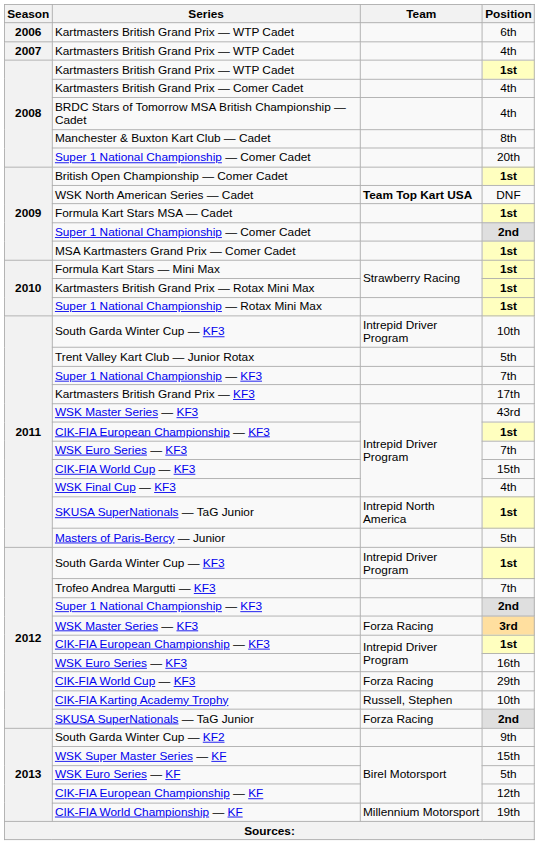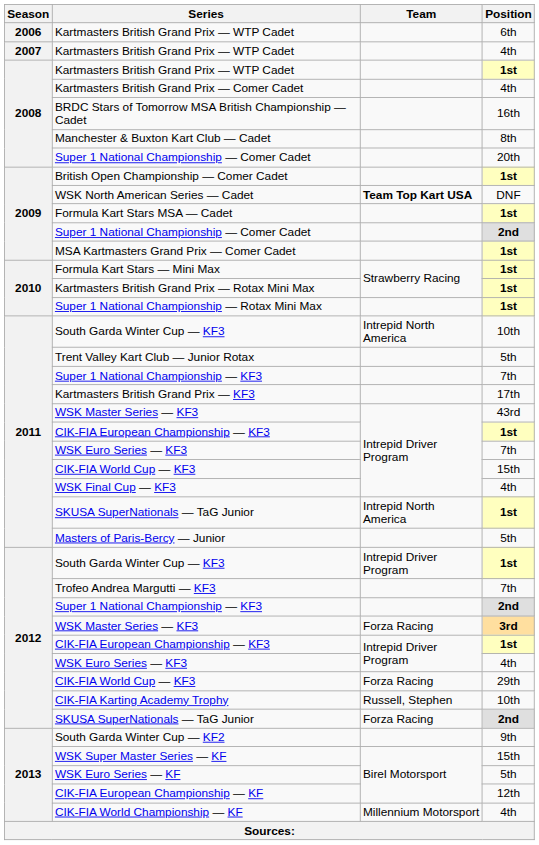 <table class="wikitable" style="font-size: 85%; text-align:center">
 <tr>
 <th>Season</th>
 <th>Series</th>
 <th>Team</th>
 <th>Position</th>
 </tr>
 <tr>
 <th>2006</th>
 <td align="left">Kartmasters British Grand Prix — WTP Cadet</td>
 <td align="left"></td>
 <td>6th</td>
 </tr>
 <tr>
 <th>2007</th>
 <td align="left">Kartmasters British Grand Prix — WTP Cadet</td>
 <td align="left"></td>
 <td>4th</td>
 </tr>
 <tr>
 <th rowspan="5">2008</th>
 <td align="left">Kartmasters British Grand Prix — WTP Cadet</td>
 <td align="left"></td>
 <td style="background:#FFFFBF;"><strong>1st</strong></td>
 </tr>
 <tr>
 <td align="left">Kartmasters British Grand Prix — Comer Cadet</td>
 <td align="left"></td>
 <td>4th</td>
 </tr>
 <tr>
 <td align="left">BRDC Stars of Tomorrow MSA British Championship — Cadet</td>
 <td align="left"></td>
-<td>4th</td>
+<td>16th</td>
 </tr>
 <tr>
 <td align="left">Manchester & Buxton Kart Club — Cadet</td>
 <td align="left"></td>
 <td>8th</td>
 </tr>
 <tr>
 <td align="left"><a href='#'>Super 1 National Championship</a> — Comer Cadet</td>
 <td align="left"></td>
 <td>20th</td>
 </tr>
 <tr>
 <th rowspan="5">2009</th>
 <td align="left">British Open Championship — Comer Cadet</td>
 <td align="left"></td>
 <td style="background:#FFFFBF;"><strong>1st</strong></td>
 </tr>
 <tr>
 <td align="left">WSK North American Series — Cadet</td>
 <td align="left"><strong>Team Top Kart USA</strong></td>
 <td>DNF</td>
 </tr>
 <tr>
 <td align="left">Formula Kart Stars MSA — Cadet</td>
 <td align="left"></td>
 <td style="background:#FFFFBF;"><strong>1st</strong></td>
 </tr>
 <tr>
 <td align="left"><a href='#'>Super 1 National Championship</a> — Comer Cadet</td>
 <td align="left"></td>
 <td style="background:#DFDFDF;"><strong>2nd</strong></td>
 </tr>
 <tr>
 <td align="left">MSA Kartmasters Grand Prix — Comer Cadet</td>
 <td align="left"></td>
 <td style="background:#FFFFBF;"><strong>1st</strong></td>
 </tr>
 <tr>
 <th rowspan="3">2010</th>
 <td align="left">Formula Kart Stars — Mini Max</td>
 <td rowspan="2" align="left">Strawberry Racing</td>
 <td style="background:#FFFFBF;"><strong>1st</strong></td>
 </tr>
 <tr>
 <td align="left">Kartmasters British Grand Prix — Rotax Mini Max</td>
 <td style="background:#FFFFBF;"><strong>1st</strong></td>
 </tr>
 <tr>
 <td align="left"><a href='#'>Super 1 National Championship</a> — Rotax Mini Max</td>
 <td align="left"></td>
 <td style="background:#FFFFBF;"><strong>1st</strong></td>
 </tr>
 <tr>
 <th rowspan="11">2011</th>
 <td align="left">South Garda Winter Cup — <a href='#'>KF3</a></td>
-<td align="left">Intrepid Driver Program</td>
+<td align="left">Intrepid North America</td>
 <td>10th</td>
 </tr>
 <tr>
 <td align="left">Trent Valley Kart Club — Junior Rotax</td>
 <td align="left"></td>
 <td>5th</td>
 </tr>
 <tr>
 <td align="left"><a href='#'>Super 1 National Championship</a> — <a href='#'>KF3</a></td>
 <td align="left"></td>
 <td>7th</td>
 </tr>
 <tr>
 <td align="left">Kartmasters British Grand Prix — <a href='#'>KF3</a></td>
 <td align="left"></td>
 <td>17th</td>
 </tr>
 <tr>
 <td align="left"><a href='#'>WSK Master Series</a> — <a href='#'>KF3</a></td>
 <td rowspan="5" align="left">Intrepid Driver Program</td>
 <td>43rd</td>
 </tr>
 <tr>
 <td align="left"><a href='#'>CIK-FIA European Championship</a> — <a href='#'>KF3</a></td>
 <td style="background:#FFFFBF;"><strong>1st</strong></td>
 </tr>
 <tr>
 <td align="left"><a href='#'>WSK Euro Series</a> — <a href='#'>KF3</a></td>
 <td>7th</td>
 </tr>
 <tr>
 <td align="left"><a href='#'>CIK-FIA World Cup</a> — <a href='#'>KF3</a></td>
 <td>15th</td>
 </tr>
 <tr>
 <td align="left"><a href='#'>WSK Final Cup</a> — <a href='#'>KF3</a></td>
 <td>4th</td>
 </tr>
 <tr>
 <td align="left"><a href='#'>SKUSA SuperNationals</a> — TaG Junior</td>
 <td align="left">Intrepid North America</td>
 <td style="background:#FFFFBF;"><strong>1st</strong></td>
 </tr>
 <tr>
 <td align="left"><a href='#'>Masters of Paris-Bercy</a> — Junior</td>
 <td align="left"></td>
 <td>5th</td>
 </tr>
 <tr>
 <th rowspan="9">2012</th>
 <td align="left">South Garda Winter Cup — <a href='#'>KF3</a></td>
 <td align="left">Intrepid Driver Program</td>
 <td style="background:#FFFFBF;"><strong>1st</strong></td>
 </tr>
 <tr>
 <td align="left">Trofeo Andrea Margutti — <a href='#'>KF3</a></td>
 <td align="left"></td>
 <td>7th</td>
 </tr>
 <tr>
 <td align="left"><a href='#'>Super 1 National Championship</a> — <a href='#'>KF3</a></td>
 <td align="left"></td>
 <td style="background:#DFDFDF;"><strong>2nd</strong></td>
 </tr>
 <tr>
 <td align="left"><a href='#'>WSK Master Series</a> — <a href='#'>KF3</a></td>
 <td align="left">Forza Racing</td>
 <td style="background:#FFDF9F;"><strong>3rd</strong></td>
 </tr>
 <tr>
 <td align="left"><a href='#'>CIK-FIA European Championship</a> — <a href='#'>KF3</a></td>
 <td rowspan="2" align="left">Intrepid Driver Program</td>
 <td style="background:#FFFFBF;"><strong>1st</strong></td>
 </tr>
 <tr>
 <td align="left"><a href='#'>WSK Euro Series</a> — <a href='#'>KF3</a></td>
-<td>16th</td>
+<td>4th</td>
 </tr>
 <tr>
 <td align="left"><a href='#'>CIK-FIA World Cup</a> — <a href='#'>KF3</a></td>
 <td align="left">Forza Racing</td>
 <td>29th</td>
 </tr>
 <tr>
 <td align="left"><a href='#'>CIK-FIA Karting Academy Trophy</a></td>
 <td align="left">Russell, Stephen</td>
 <td>10th</td>
 </tr>
 <tr>
 <td align="left"><a href='#'>SKUSA SuperNationals</a> — TaG Junior</td>
 <td align="left">Forza Racing</td>
 <td style="background:#DFDFDF;"><strong>2nd</strong></td>
 </tr>
 <tr>
 <th rowspan="5">2013</th>
 <td align="left">South Garda Winter Cup — <a href='#'>KF2</a></td>
 <td align="left"></td>
 <td>9th</td>
 </tr>
 <tr>
 <td align="left"><a href='#'>WSK Super Master Series</a> — <a href='#'>KF</a></td>
 <td rowspan="3" align="left">Birel Motorsport</td>
 <td>15th</td>
 </tr>
 <tr>
 <td align="left"><a href='#'>WSK Euro Series</a> — <a href='#'>KF</a></td>
 <td>5th</td>
 </tr>
 <tr>
 <td align="left"><a href='#'>CIK-FIA European Championship</a> — <a href='#'>KF</a></td>
 <td>12th</td>
 </tr>
 <tr>
 <td align="left"><a href='#'>CIK-FIA World Championship</a> — <a href='#'>KF</a></td>
 <td align="left">Millennium Motorsport</td>
-<td>19th</td>
+<td>4th</td>
 </tr>
 <tr>
 <th colspan="4">Sources:</th>
 </tr>
 </table>
